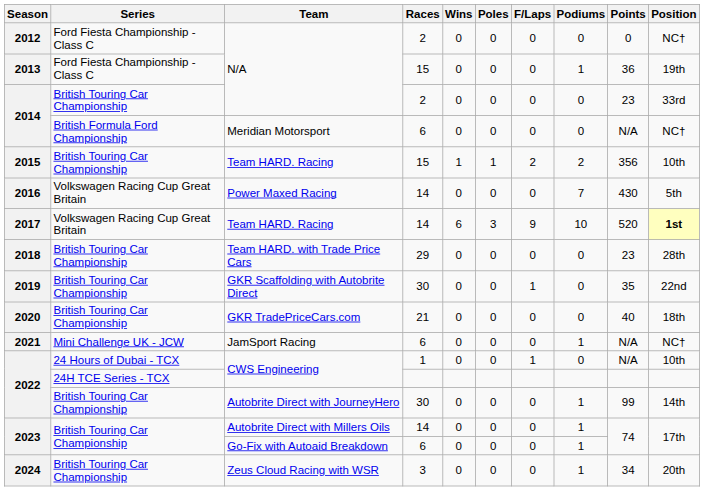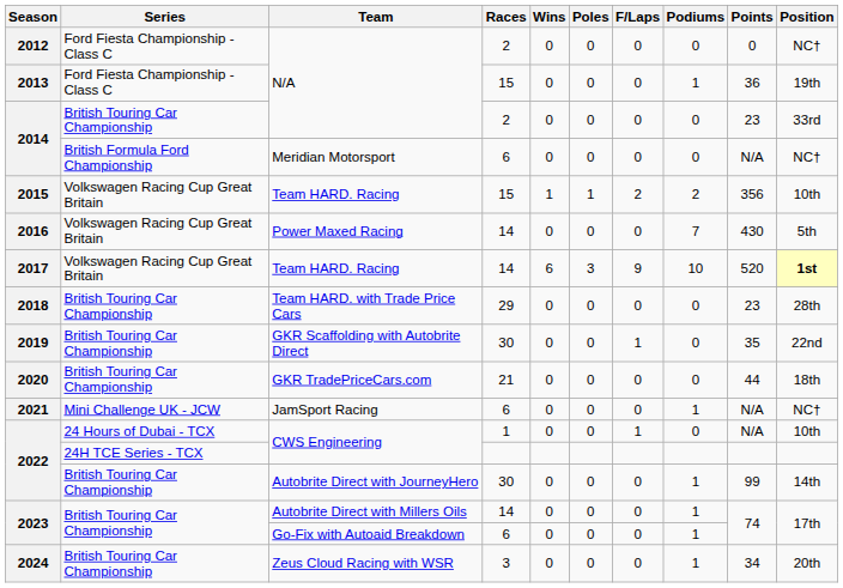 <table class="wikitable" style="font-size: 90%; text-align:center">
 <tr>
 <th>Season</th>
 <th>Series</th>
 <th>Team</th>
 <th>Races</th>
 <th>Wins</th>
 <th>Poles</th>
 <th>F/Laps</th>
 <th>Podiums</th>
 <th>Points</th>
 <th>Position</th>
 </tr>
 <tr>
 <th>2012</th>
 <td align=left>Ford Fiesta Championship - Class C</td>
 <td rowspan="3" align=left>N/A</td>
 <td>2</td>
 <td>0</td>
 <td>0</td>
 <td>0</td>
 <td>0</td>
 <td>0</td>
 <td>NC†</td>
 </tr>
 <tr>
 <th>2013</th>
 <td align=left>Ford Fiesta Championship - Class C</td>
 <td>15</td>
 <td>0</td>
 <td>0</td>
 <td>0</td>
 <td>1</td>
 <td>36</td>
 <td>19th</td>
 </tr>
 <tr>
 <th rowspan="2">2014</th>
 <td align=left><a href='#'>British Touring Car Championship</a></td>
 <td>2</td>
 <td>0</td>
 <td>0</td>
 <td>0</td>
 <td>0</td>
 <td>23</td>
 <td>33rd</td>
 </tr>
 <tr>
 <td align=left><a href='#'>British Formula Ford Championship</a></td>
 <td align="left">Meridian Motorsport</td>
 <td>6</td>
 <td>0</td>
 <td>0</td>
 <td>0</td>
 <td>0</td>
 <td>N/A</td>
 <td>NC†</td>
 </tr>
 <tr>
 <th>2015</th>
-<td align=left><a href='#'>British Touring Car Championship</a></td>
+<td align=left>Volkswagen Racing Cup Great Britain</td>
 <td align=left><a href='#'>Team HARD. Racing</a></td>
 <td>15</td>
 <td>1</td>
 <td>1</td>
 <td>2</td>
 <td>2</td>
 <td>356</td>
 <td>10th</td>
 </tr>
 <tr>
 <th>2016</th>
 <td align=left>Volkswagen Racing Cup Great Britain</td>
 <td align="left"><a href='#'>Power Maxed Racing</a></td>
 <td>14</td>
 <td>0</td>
 <td>0</td>
 <td>0</td>
 <td>7</td>
 <td>430</td>
 <td>5th</td>
 </tr>
 <tr>
 <th>2017</th>
 <td align=left>Volkswagen Racing Cup Great Britain</td>
 <td align=left><a href='#'>Team HARD. Racing</a></td>
 <td>14</td>
 <td>6</td>
 <td>3</td>
 <td>9</td>
 <td>10</td>
 <td>520</td>
 <td style="background:#FFFFBF;"><strong>1st</strong></td>
 </tr>
 <tr>
 <th>2018</th>
 <td align=left><a href='#'>British Touring Car Championship</a></td>
 <td align=left><a href='#'>Team HARD. with Trade Price Cars</a></td>
 <td>29</td>
 <td>0</td>
 <td>0</td>
 <td>0</td>
 <td>0</td>
 <td>23</td>
 <td>28th</td>
 </tr>
 <tr>
 <th>2019</th>
 <td align=left><a href='#'>British Touring Car Championship</a></td>
 <td align=left><a href='#'>GKR Scaffolding with Autobrite Direct</a></td>
 <td>30</td>
 <td>0</td>
 <td>0</td>
 <td>1</td>
 <td>0</td>
 <td>35</td>
 <td>22nd</td>
 </tr>
 <tr>
 <th>2020</th>
 <td align=left><a href='#'>British Touring Car Championship</a></td>
 <td align=left><a href='#'>GKR TradePriceCars.com</a></td>
 <td>21</td>
 <td>0</td>
 <td>0</td>
 <td>0</td>
 <td>0</td>
-<td>40</td>
+<td>44</td>
 <td>18th</td>
 </tr>
 <tr>
 <th>2021</th>
 <td align=left><a href='#'>Mini Challenge UK - JCW</a></td>
 <td align=left>JamSport Racing</td>
 <td>6</td>
 <td>0</td>
 <td>0</td>
 <td>0</td>
 <td>1</td>
 <td>N/A</td>
 <td>NC†</td>
 </tr>
 <tr>
 <th rowspan="3">2022</th>
 <td align=left><a href='#'>24 Hours of Dubai - TCX</a></td>
 <td rowspan="2" align="left"><a href='#'>CWS Engineering</a></td>
 <td>1</td>
 <td>0</td>
 <td>0</td>
 <td>1</td>
 <td>0</td>
 <td>N/A</td>
 <td>10th</td>
 </tr>
 <tr>
 <td align=left><a href='#'>24H TCE Series - TCX</a></td>
 <td></td>
 <td></td>
 <td></td>
 <td></td>
 <td></td>
 <td></td>
 <td></td>
 </tr>
 <tr>
 <td align=left><a href='#'>British Touring Car Championship</a></td>
 <td align=left><a href='#'>Autobrite Direct with JourneyHero</a></td>
 <td>30</td>
 <td>0</td>
 <td>0</td>
 <td>0</td>
 <td>1</td>
 <td>99</td>
 <td>14th</td>
 </tr>
 <tr>
 <th rowspan="2">2023</th>
 <td rowspan="2" align="left"><a href='#'>British Touring Car Championship</a></td>
 <td align=left><a href='#'>Autobrite Direct with Millers Oils</a></td>
 <td>14</td>
 <td>0</td>
 <td>0</td>
 <td>0</td>
 <td>1</td>
 <td rowspan=2>74</td>
 <td rowspan=2>17th</td>
 </tr>
 <tr>
 <td align=left><a href='#'>Go-Fix with Autoaid Breakdown</a></td>
 <td>6</td>
 <td>0</td>
 <td>0</td>
 <td>0</td>
 <td>1</td>
 </tr>
 <tr>
 <th>2024</th>
 <td align=left><a href='#'>British Touring Car Championship</a></td>
 <td align=left><a href='#'>Zeus Cloud Racing with WSR</a></td>
 <td>3</td>
 <td>0</td>
 <td>0</td>
 <td>0</td>
 <td>1</td>
 <td>34</td>
 <td>20th</td>
 </tr>
 </table>
